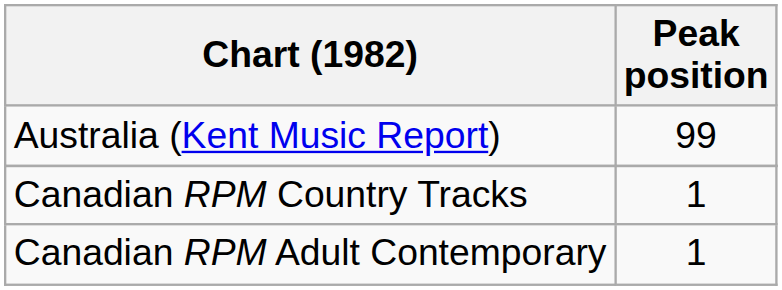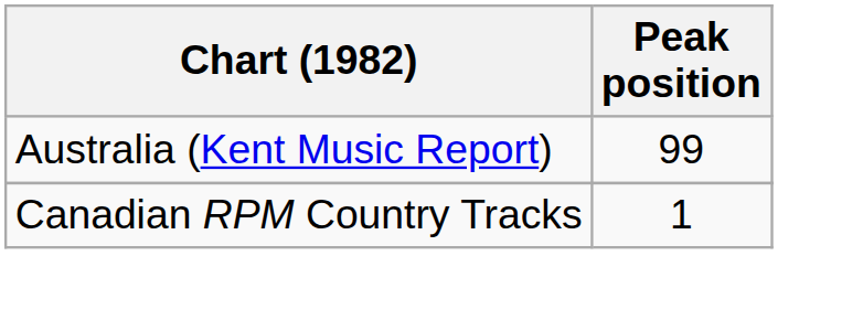 <table class="wikitable sortable">
 <tr>
 <th>Chart (1982)</th>
 <th>Peak<br>position</th>
 </tr>
 <tr>
 <td>Australia (<a href='#'>Kent Music Report</a>)</td>
 <td style="text-align:center;">99</td>
 </tr>
 <tr>
 </tr>
 <tr>
 </tr>
 <tr>
 </tr>
 <tr>
 <td>Canadian <em>RPM</em> Country Tracks</td>
 <td align="center">1</td>
 </tr>
-<tr>
-<td>Canadian <em>RPM</em> Adult Contemporary</td>
-<td align="center">1</td>
-</tr>
 </table>
